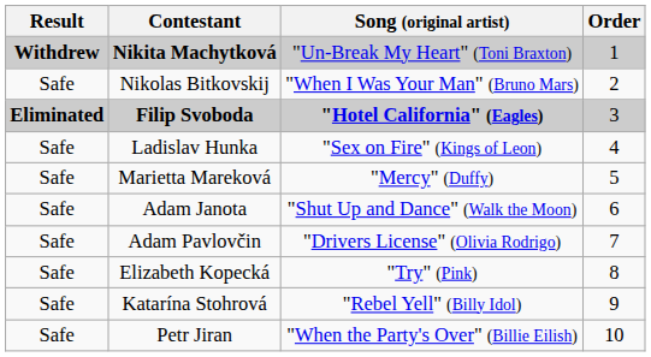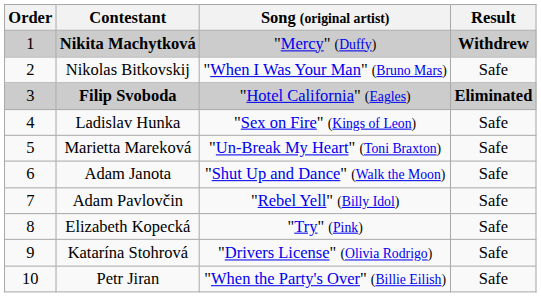 <table class="wikitable plainrowheaders" style="text-align:center;">
 <tr>
-<th scope="col">Result</th>
+<th scope="col">Order</th>
 <th scope="col">Contestant</th>
 <th scope="col">Song <small>(original artist)</small></th>
-<th scope="col">Order</th>
+<th scope="col">Result</th>
 </tr>
 <tr style="background:#ccc;">
+<td>1</td>
+<td><strong>Nikita Machytková</strong></td>
+<td>"<a href='#'>Mercy</a>" <small>(<a href='#'>Duffy</a>)</small></td>
 <td><strong>Withdrew</strong></td>
-<td><strong>Nikita Machytková</strong></td>
-<td>"<a href='#'>Un-Break My Heart</a>" <small>(<a href='#'>Toni Braxton</a>)</small></td>
-<td>1</td>
 </tr>
 <tr>
-<td>Safe</td>
+<td>2</td>
 <td>Nikolas Bitkovskij</td>
 <td>"<a href='#'>When I Was Your Man</a>" <small>(<a href='#'>Bruno Mars</a>)</small></td>
-<td>2</td>
+<td>Safe</td>
 </tr>
 <tr style="background:#ccc;">
+<td>3</td>
+<td><strong>Filip Svoboda</strong></td>
+<td>"<a href='#'>Hotel California</a>" <small>(<a href='#'>Eagles</a>)</small></td>
 <td><strong>Eliminated</strong></td>
-<td><strong>Filip Svoboda</strong></td>
-<td><strong>"<a href='#'>Hotel California</a>" <small>(<a href='#'>Eagles</a>)</small></strong></td>
-<td>3</td>
 </tr>
 <tr>
-<td>Safe</td>
+<td>4</td>
 <td>Ladislav Hunka</td>
 <td>"<a href='#'>Sex on Fire</a>" <small>(<a href='#'>Kings of Leon</a>)</small></td>
-<td>4</td>
+<td>Safe</td>
 </tr>
 <tr>
+<td>5</td>
+<td>Marietta Mareková</td>
+<td>"<a href='#'>Un-Break My Heart</a>" <small>(<a href='#'>Toni Braxton</a>)</small></td>
 <td>Safe</td>
-<td>Marietta Mareková</td>
-<td>"<a href='#'>Mercy</a>" <small>(<a href='#'>Duffy</a>)</small></td>
-<td>5</td>
 </tr>
 <tr>
-<td>Safe</td>
+<td>6</td>
 <td>Adam Janota</td>
 <td>"<a href='#'>Shut Up and Dance</a>" <small>(<a href='#'>Walk the Moon</a>)</small></td>
-<td>6</td>
+<td>Safe</td>
 </tr>
 <tr>
+<td>7</td>
+<td>Adam Pavlovčin</td>
+<td>"<a href='#'>Rebel Yell</a>" <small>(<a href='#'>Billy Idol</a>)</small></td>
 <td>Safe</td>
-<td>Adam Pavlovčin</td>
-<td>"<a href='#'>Drivers License</a>" <small>(<a href='#'>Olivia Rodrigo</a>)</small></td>
-<td>7</td>
 </tr>
 <tr>
-<td>Safe</td>
+<td>8</td>
 <td>Elizabeth Kopecká</td>
 <td>"<a href='#'>Try</a>" <small>(<a href='#'>Pink</a>)</small></td>
-<td>8</td>
+<td>Safe</td>
 </tr>
 <tr>
+<td>9</td>
+<td>Katarína Stohrová</td>
+<td>"<a href='#'>Drivers License</a>" <small>(<a href='#'>Olivia Rodrigo</a>)</small></td>
 <td>Safe</td>
-<td>Katarína Stohrová</td>
-<td>"<a href='#'>Rebel Yell</a>" <small>(<a href='#'>Billy Idol</a>)</small></td>
-<td>9</td>
 </tr>
 <tr>
-<td>Safe</td>
+<td>10</td>
 <td>Petr Jiran</td>
 <td>"<a href='#'>When the Party's Over</a>" <small>(<a href='#'>Billie Eilish</a>)</small></td>
-<td>10</td>
+<td>Safe</td>
 </tr>
 </table>
